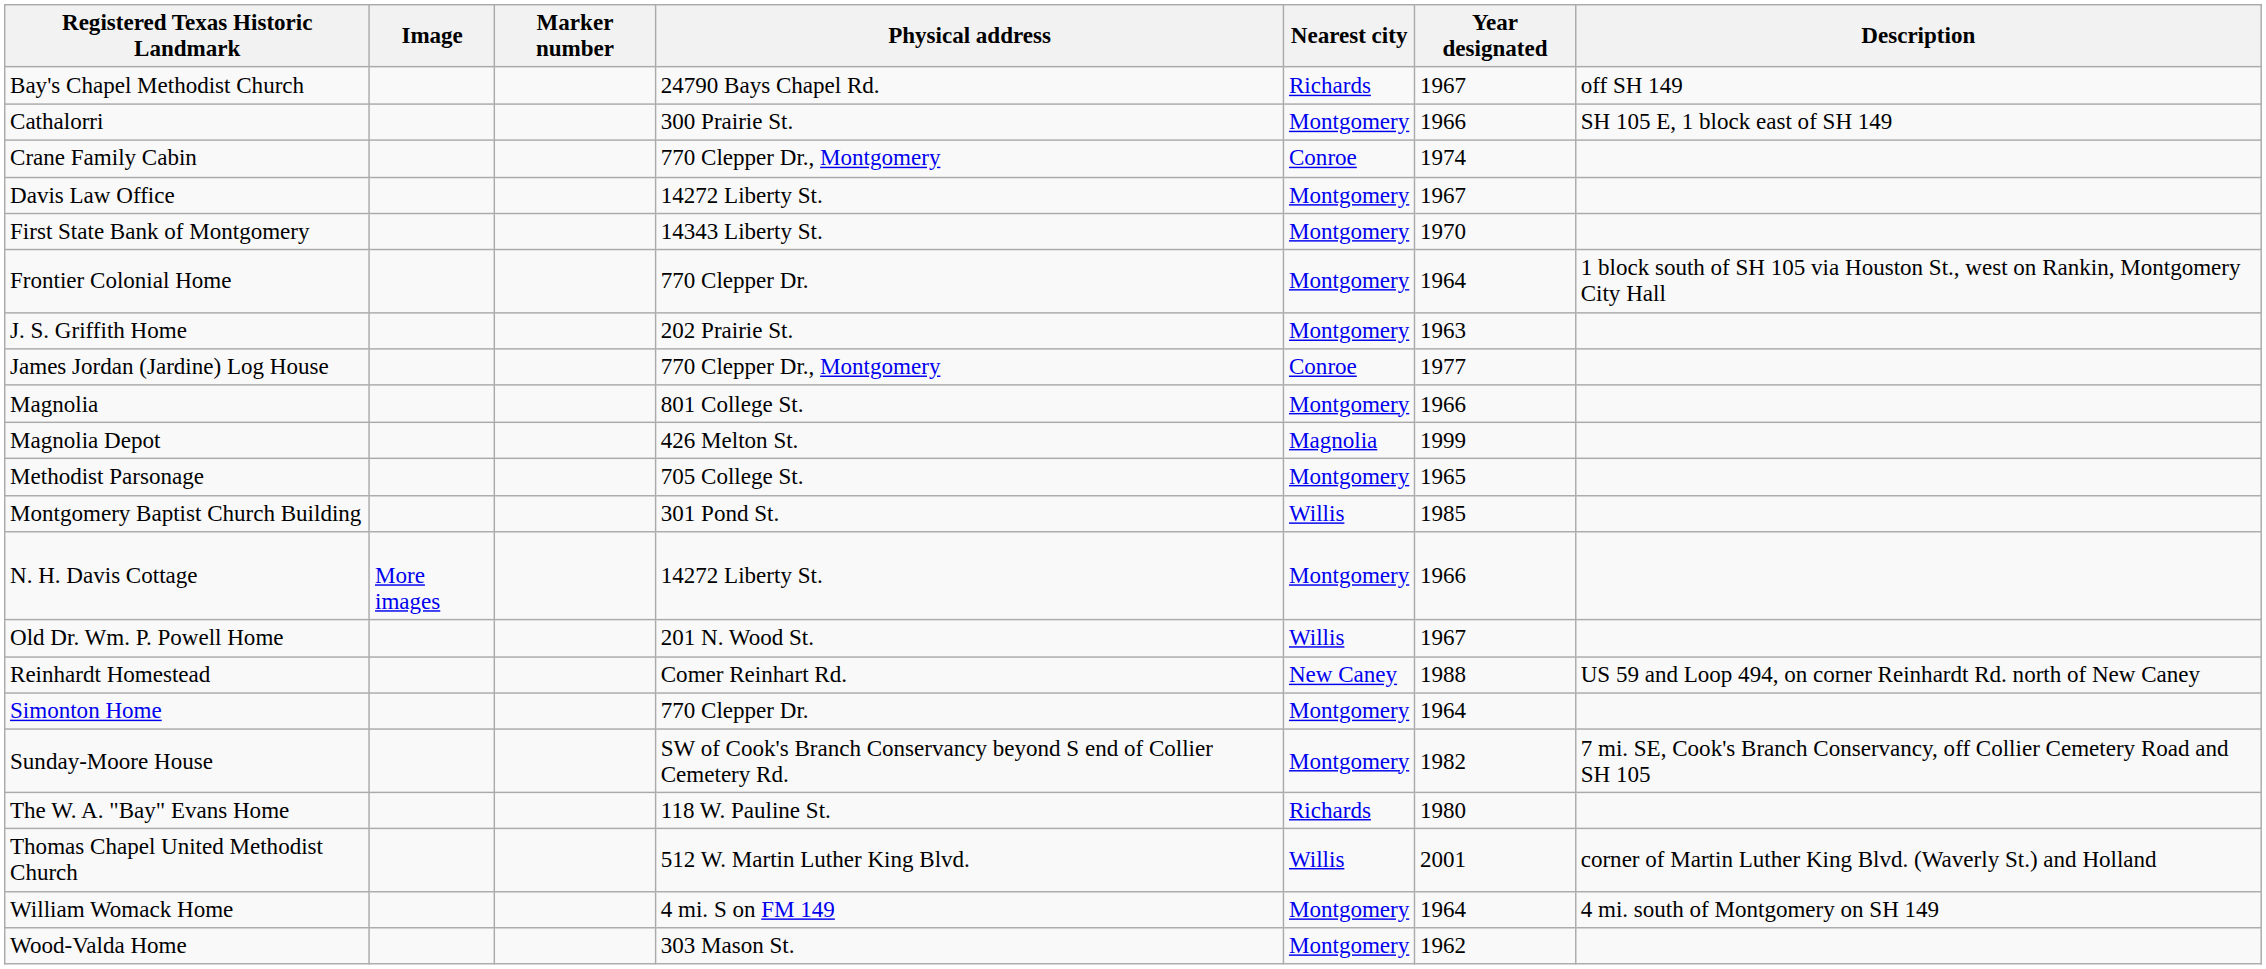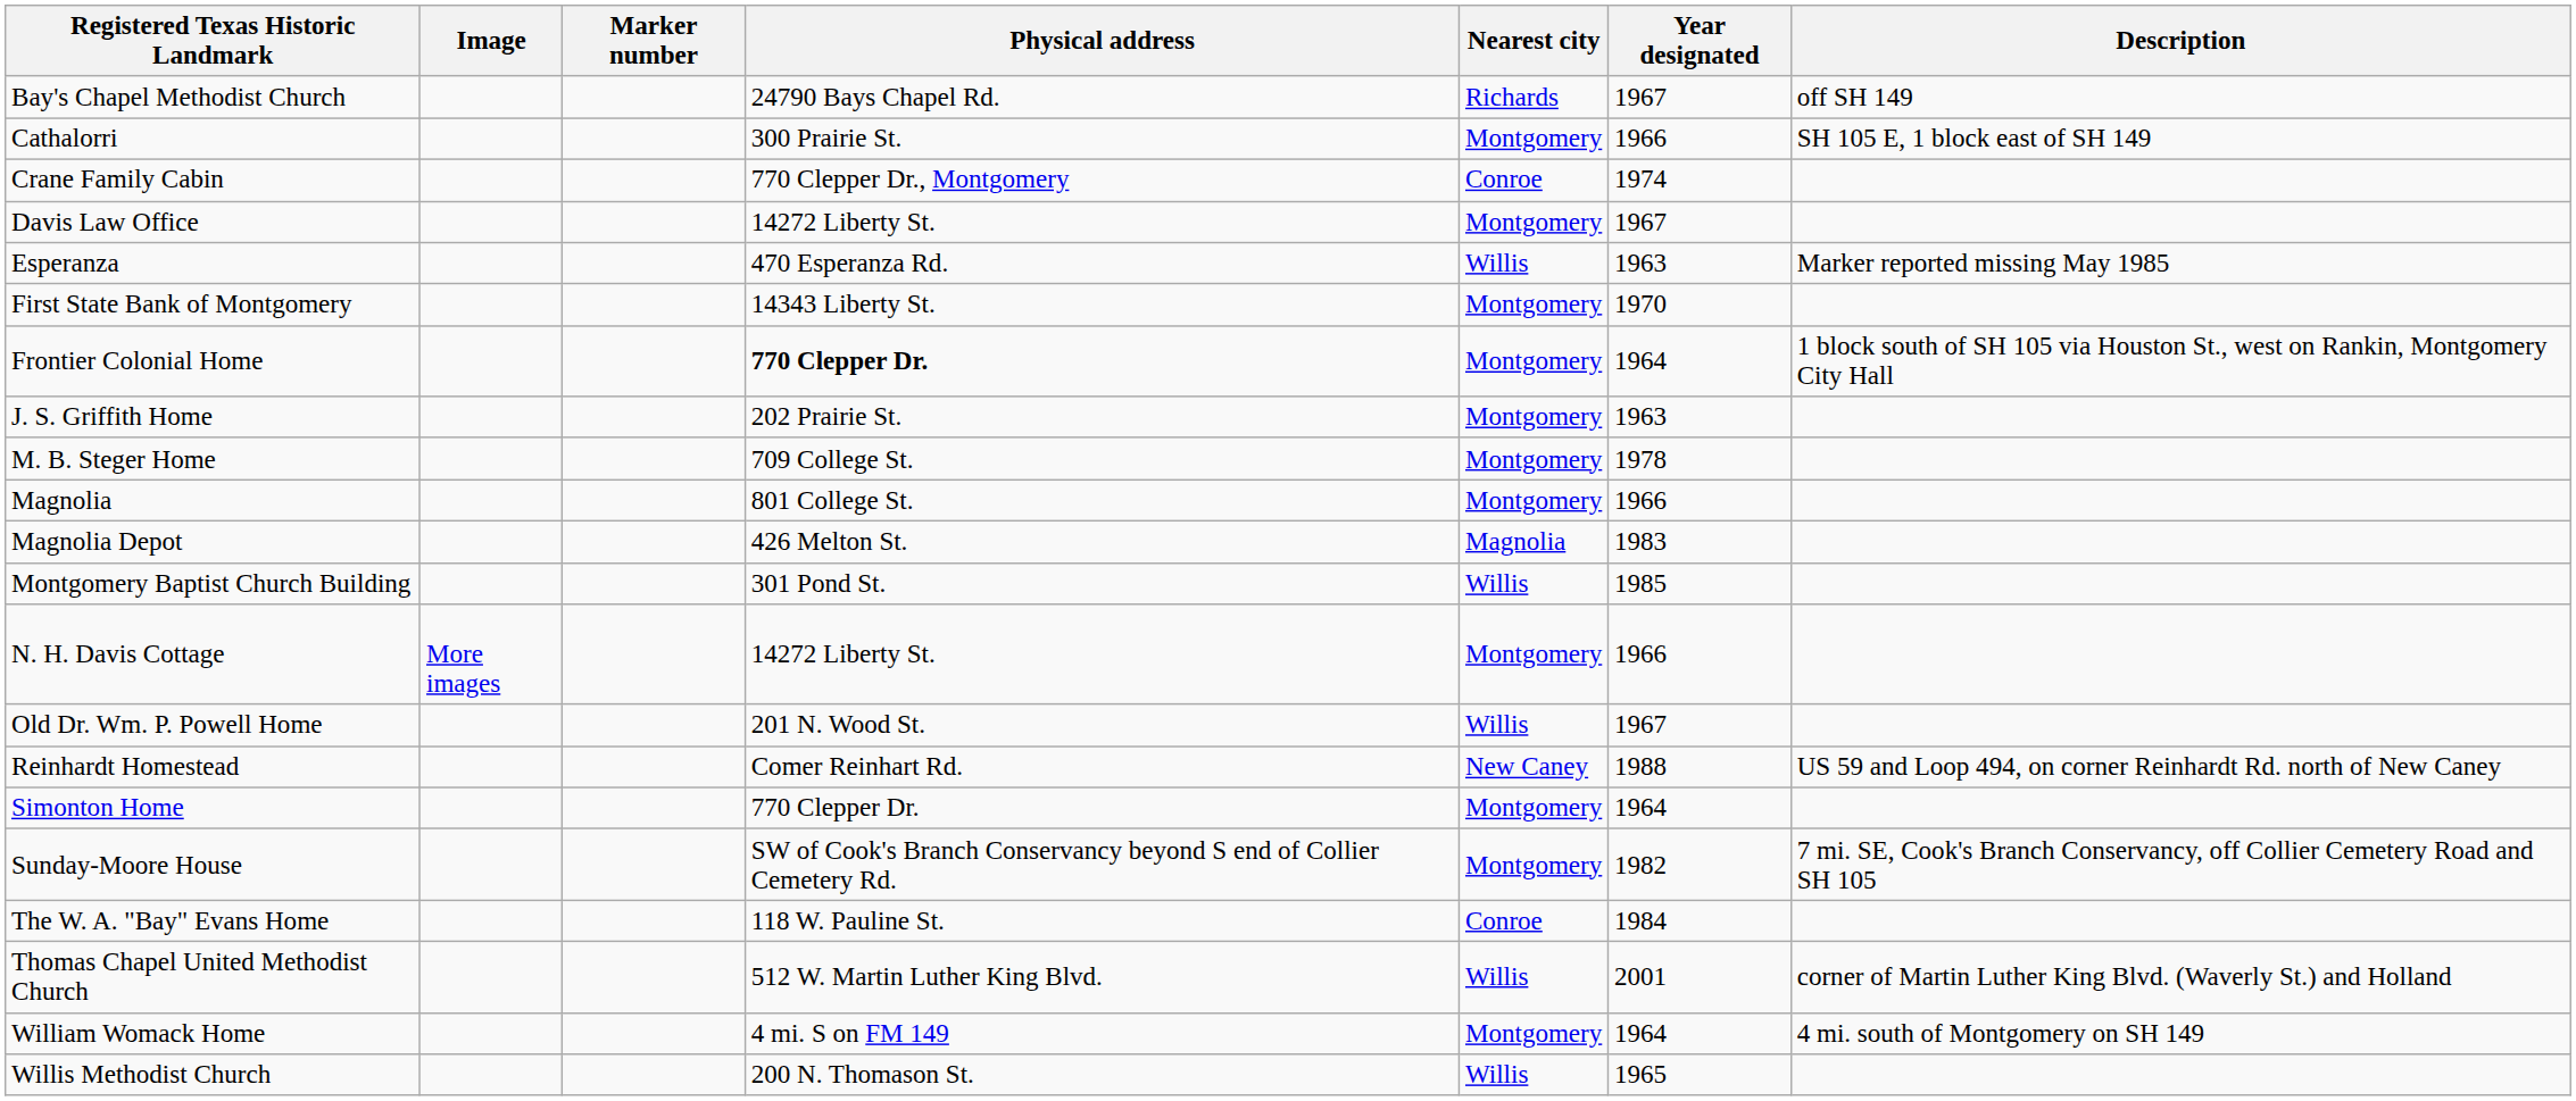 <table class="wikitable sortable">
 <tr>
 <th>Registered Texas Historic Landmark</th>
 <th>Image</th>
 <th>Marker number</th>
 <th>Physical address</th>
 <th>Nearest city</th>
 <th>Year designated</th>
 <th>Description</th>
 </tr>
 <tr>
 <td>Bay's Chapel Methodist Church</td>
 <td></td>
 <td></td>
 <td>24790 Bays Chapel Rd.<br></td>
 <td><a href='#'>Richards</a></td>
 <td>1967</td>
 <td>off SH 149</td>
 </tr>
 <tr>
 <td>Cathalorri</td>
 <td></td>
 <td></td>
 <td>300 Prairie St.<br></td>
 <td><a href='#'>Montgomery</a></td>
 <td>1966</td>
 <td>SH 105 E, 1 block east of SH 149</td>
 </tr>
 <tr>
 <td>Crane Family Cabin</td>
 <td></td>
 <td></td>
 <td>770 Clepper Dr., <a href='#'>Montgomery</a><br></td>
 <td><a href='#'>Conroe</a></td>
 <td>1974</td>
 <td></td>
 </tr>
 <tr>
 <td>Davis Law Office</td>
 <td></td>
 <td></td>
 <td>14272 Liberty St.<br></td>
 <td><a href='#'>Montgomery</a></td>
 <td>1967</td>
 <td></td>
 </tr>
 <tr>
+<td>Esperanza</td>
+<td></td>
+<td></td>
+<td>470 Esperanza Rd.<br></td>
+<td><a href='#'>Willis</a></td>
+<td>1963</td>
+<td>Marker reported missing May 1985</td>
+</tr>
+<tr>
 <td>First State Bank of Montgomery</td>
 <td></td>
 <td></td>
 <td>14343 Liberty St.<br></td>
 <td><a href='#'>Montgomery</a></td>
 <td>1970</td>
 <td></td>
 </tr>
 <tr>
 <td>Frontier Colonial Home </td>
 <td></td>
 <td></td>
-<td>770 Clepper Dr.<br></td>
+<td><strong>770 Clepper Dr.<br></strong></td>
 <td><a href='#'>Montgomery</a></td>
 <td>1964</td>
 <td>1 block south of SH 105 via Houston St., west on Rankin, Montgomery City Hall</td>
 </tr>
 <tr>
 <td>J. S. Griffith Home</td>
 <td></td>
 <td></td>
 <td>202 Prairie St.<br></td>
 <td><a href='#'>Montgomery</a></td>
 <td>1963</td>
 <td></td>
 </tr>
 <tr>
-<td>James Jordan (Jardine) Log House</td>
+<td>M. B. Steger Home</td>
 <td></td>
 <td></td>
-<td>770 Clepper Dr., <a href='#'>Montgomery</a><br></td>
-<td><a href='#'>Conroe</a></td>
-<td>1977</td>
+<td>709 College St.<br></td>
+<td><a href='#'>Montgomery</a></td>
+<td>1978</td>
 <td></td>
 </tr>
 <tr>
 <td>Magnolia</td>
 <td></td>
 <td></td>
 <td>801 College St.<br></td>
 <td><a href='#'>Montgomery</a></td>
 <td>1966</td>
 <td></td>
 </tr>
 <tr>
 <td>Magnolia Depot</td>
 <td></td>
 <td></td>
 <td>426 Melton St.<br></td>
 <td><a href='#'>Magnolia</a></td>
-<td>1999</td>
-<td></td>
-</tr>
-<tr>
-<td>Methodist Parsonage</td>
-<td></td>
-<td></td>
-<td>705 College St.<br></td>
-<td><a href='#'>Montgomery</a></td>
-<td>1965</td>
+<td>1983</td>
 <td></td>
 </tr>
 <tr>
 <td>Montgomery Baptist Church Building</td>
 <td></td>
 <td></td>
 <td>301 Pond St.<br></td>
 <td><a href='#'>Willis</a></td>
 <td>1985</td>
 <td></td>
 </tr>
 <tr>
 <td>N. H. Davis Cottage</td>
 <td><br> <a href='#'>More images</a></td>
 <td></td>
 <td>14272 Liberty St.<br></td>
 <td><a href='#'>Montgomery</a></td>
 <td>1966</td>
 <td></td>
 </tr>
 <tr>
 <td>Old Dr. Wm. P. Powell Home</td>
 <td></td>
 <td></td>
 <td>201 N. Wood St.<br></td>
 <td><a href='#'>Willis</a></td>
 <td>1967</td>
 <td></td>
 </tr>
 <tr>
 <td>Reinhardt Homestead</td>
 <td></td>
 <td></td>
 <td>Comer Reinhart Rd.<br></td>
 <td><a href='#'>New Caney</a></td>
 <td>1988</td>
 <td>US 59 and Loop 494, on corner Reinhardt Rd. north of New Caney</td>
 </tr>
 <tr>
 <td><a href='#'>Simonton Home</a> </td>
 <td></td>
 <td></td>
 <td>770 Clepper Dr.<br></td>
 <td><a href='#'>Montgomery</a></td>
 <td>1964</td>
 <td></td>
 </tr>
 <tr>
 <td>Sunday-Moore House</td>
 <td></td>
 <td></td>
 <td>SW of Cook's Branch Conservancy beyond S end of Collier Cemetery Rd.<br></td>
 <td><a href='#'>Montgomery</a></td>
 <td>1982</td>
 <td>7 mi. SE, Cook's Branch Conservancy, off Collier Cemetery Road and SH 105</td>
 </tr>
 <tr>
 <td>The W. A. "Bay" Evans Home</td>
 <td></td>
 <td></td>
 <td>118 W. Pauline St.<br></td>
-<td><a href='#'>Richards</a></td>
-<td>1980</td>
+<td><a href='#'>Conroe</a></td>
+<td>1984</td>
 <td></td>
 </tr>
 <tr>
 <td>Thomas Chapel United Methodist Church</td>
 <td></td>
 <td></td>
 <td>512 W. Martin Luther King Blvd.<br></td>
 <td><a href='#'>Willis</a></td>
 <td>2001</td>
 <td>corner of Martin Luther King Blvd. (Waverly St.) and Holland</td>
 </tr>
 <tr>
 <td>William Womack Home</td>
 <td></td>
 <td></td>
 <td>4 mi. S on <a href='#'>FM 149</a><br></td>
 <td><a href='#'>Montgomery</a></td>
 <td>1964</td>
 <td>4 mi. south of Montgomery on SH 149</td>
 </tr>
 <tr>
-<td>Wood-Valda Home</td>
+<td>Willis Methodist Church</td>
 <td></td>
 <td></td>
-<td>303 Mason St.<br></td>
-<td><a href='#'>Montgomery</a></td>
-<td>1962</td>
+<td>200 N. Thomason St.<br></td>
+<td><a href='#'>Willis</a></td>
+<td>1965</td>
 <td></td>
 </tr>
 </table>
